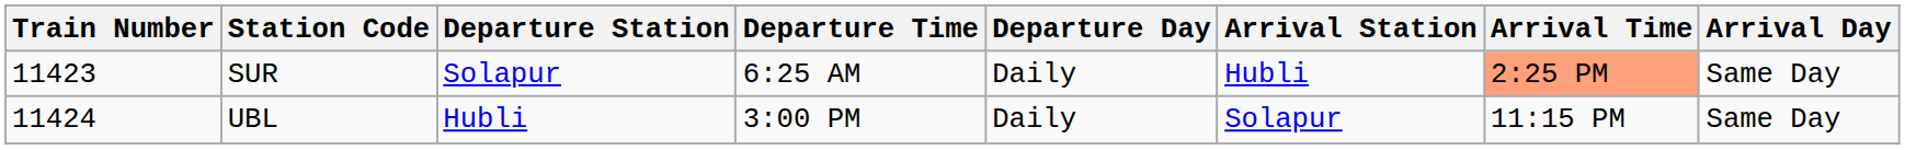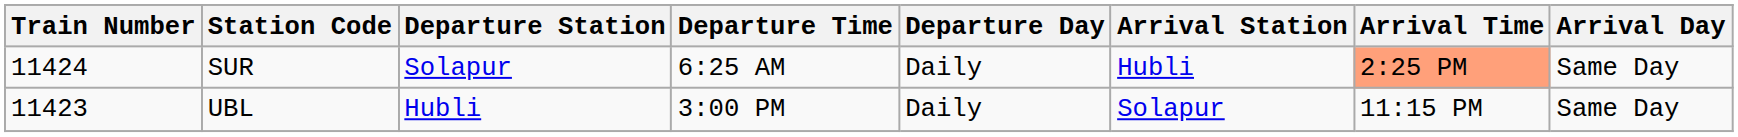 <table class="wikitable">
 <tr>
 <th>Train Number</th>
 <th>Station Code</th>
 <th>Departure Station</th>
 <th>Departure Time</th>
 <th>Departure Day</th>
 <th>Arrival Station</th>
 <th>Arrival Time</th>
 <th>Arrival Day</th>
 </tr>
 <tr>
-<td>11423</td>
+<td>11424</td>
 <td>SUR</td>
 <td><a href='#'>Solapur</a></td>
 <td>6:25 AM</td>
 <td>Daily</td>
 <td><a href='#'>Hubli</a></td>
 <td style="background: lightsalmon;">2:25 PM</td>
 <td>Same Day</td>
 </tr>
 <tr>
-<td>11424</td>
+<td>11423</td>
 <td>UBL</td>
 <td><a href='#'>Hubli</a></td>
 <td>3:00 PM</td>
 <td>Daily</td>
 <td><a href='#'>Solapur</a></td>
 <td>11:15 PM</td>
 <td>Same Day</td>
 </tr>
 </table>
